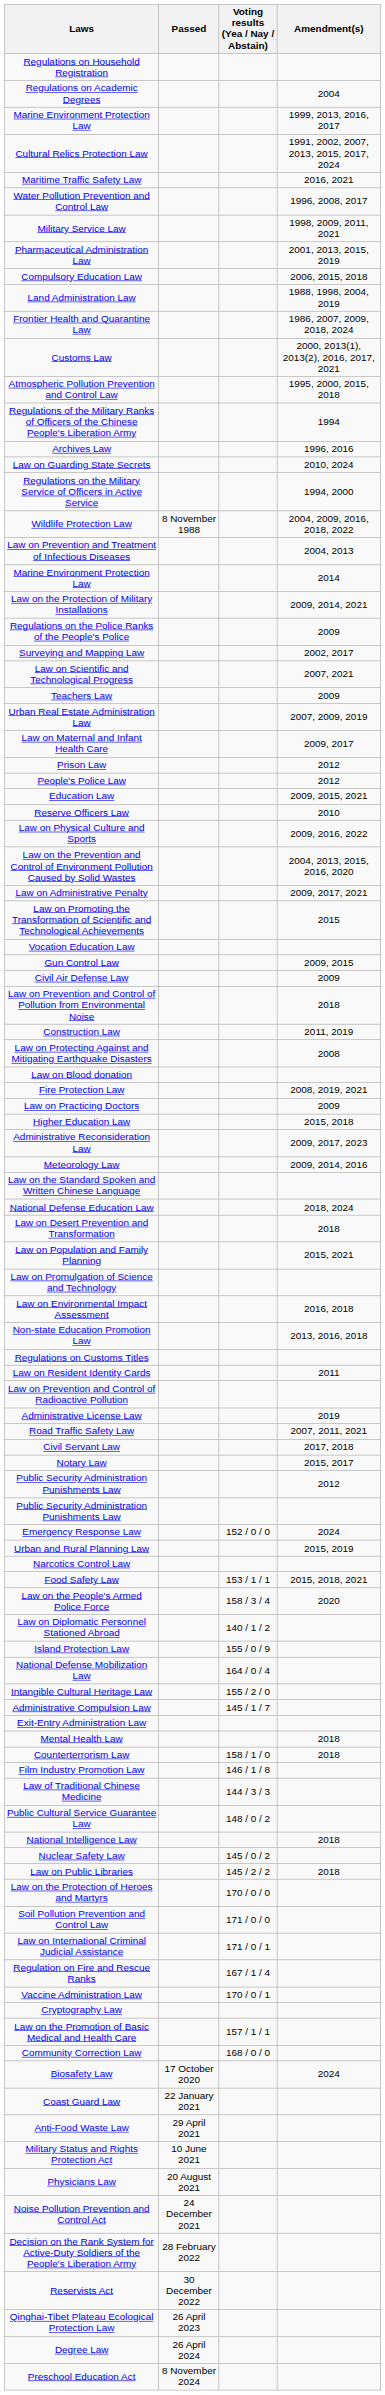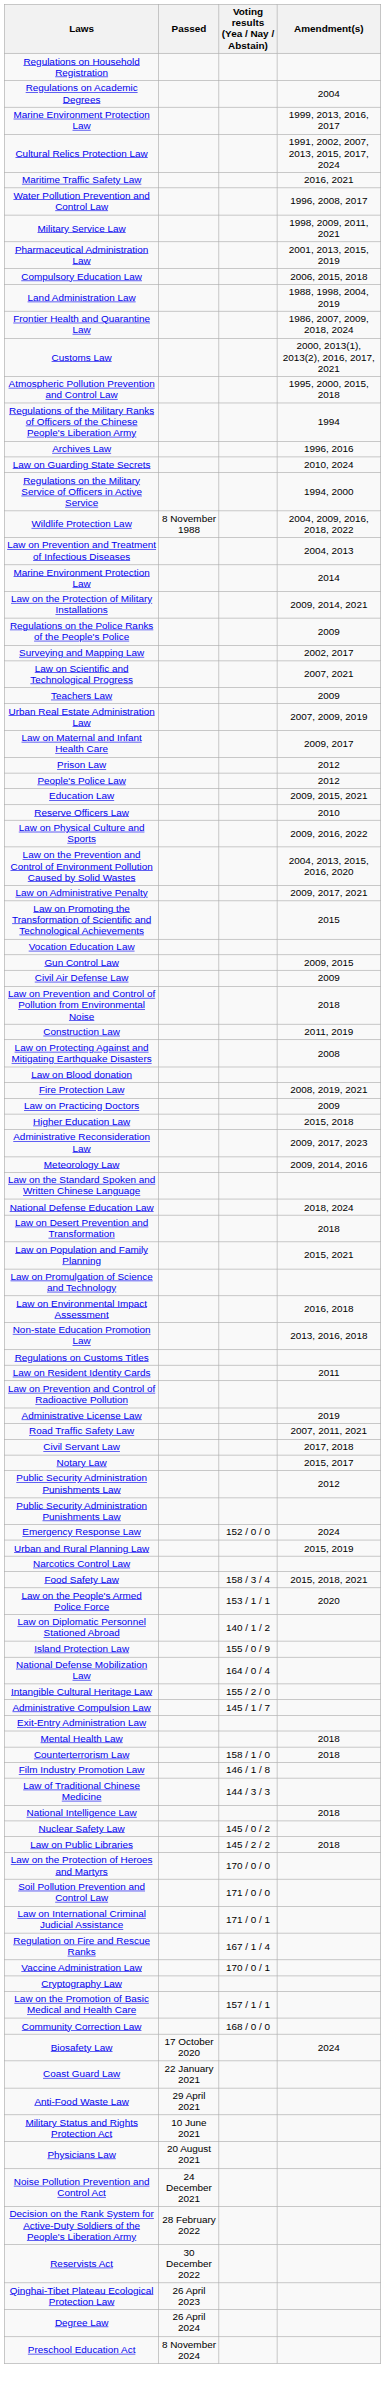 <table class="wikitable" style="text-align:center">
 <tr>
 <th>Laws</th>
 <th>Passed</th>
 <th>Voting results<br>(Yea / Nay / Abstain)</th>
 <th>Amendment(s)</th>
 </tr>
 <tr>
 <td><a href='#'>Regulations on Household Registration</a></td>
 <td></td>
 <td align="center"></td>
 <td></td>
 </tr>
 <tr>
 <td><a href='#'>Regulations on Academic Degrees</a></td>
 <td></td>
 <td align="center"></td>
 <td>2004</td>
 </tr>
 <tr>
 <td><a href='#'>Marine Environment Protection Law</a></td>
 <td></td>
 <td align="center"></td>
 <td>1999, 2013, 2016, 2017</td>
 </tr>
 <tr>
 <td><a href='#'>Cultural Relics Protection Law</a></td>
 <td></td>
 <td align="center"></td>
 <td>1991, 2002, 2007, 2013, 2015, 2017, 2024</td>
 </tr>
 <tr>
 <td><a href='#'>Maritime Traffic Safety Law</a></td>
 <td></td>
 <td align="center"></td>
 <td>2016, 2021</td>
 </tr>
 <tr>
 <td><a href='#'>Water Pollution Prevention and Control Law</a></td>
 <td></td>
 <td align="center"></td>
 <td>1996, 2008, 2017</td>
 </tr>
 <tr>
 <td><a href='#'>Military Service Law</a></td>
 <td></td>
 <td align="center"></td>
 <td>1998, 2009, 2011, 2021</td>
 </tr>
 <tr>
 <td><a href='#'>Pharmaceutical Administration Law</a></td>
 <td></td>
 <td align="center"></td>
 <td>2001, 2013, 2015, 2019</td>
 </tr>
 <tr>
 <td><a href='#'>Compulsory Education Law</a></td>
 <td></td>
 <td align="center"></td>
 <td>2006, 2015, 2018</td>
 </tr>
 <tr>
 <td><a href='#'>Land Administration Law</a></td>
 <td></td>
 <td align="center"></td>
 <td>1988, 1998, 2004, 2019</td>
 </tr>
 <tr>
 <td><a href='#'>Frontier Health and Quarantine Law</a></td>
 <td></td>
 <td align="center"></td>
 <td>1986, 2007, 2009, 2018, 2024</td>
 </tr>
 <tr>
 <td><a href='#'>Customs Law</a></td>
 <td></td>
 <td align="center"></td>
 <td>2000, 2013(1), 2013(2), 2016, 2017, 2021</td>
 </tr>
 <tr>
 <td><a href='#'>Atmospheric Pollution Prevention and Control Law</a></td>
 <td></td>
 <td align="center"></td>
 <td>1995, 2000, 2015, 2018</td>
 </tr>
 <tr>
 <td><a href='#'>Regulations of the Military Ranks of Officers of the Chinese People's Liberation Army</a></td>
 <td></td>
 <td align="center"></td>
 <td>1994</td>
 </tr>
 <tr>
 <td><a href='#'>Archives Law</a></td>
 <td></td>
 <td align="center"></td>
 <td>1996, 2016</td>
 </tr>
 <tr>
 <td><a href='#'>Law on Guarding State Secrets</a></td>
 <td></td>
 <td align="center"></td>
 <td>2010, 2024</td>
 </tr>
 <tr>
 <td><a href='#'>Regulations on the Military Service of Officers in Active Service</a></td>
 <td></td>
 <td align="center"></td>
 <td>1994, 2000</td>
 </tr>
 <tr>
 <td><a href='#'>Wildlife Protection Law</a></td>
 <td>8 November 1988</td>
 <td></td>
 <td>2004, 2009, 2016, 2018, 2022</td>
 </tr>
 <tr>
 <td><a href='#'>Law on Prevention and Treatment of Infectious Diseases</a></td>
 <td></td>
 <td align="center"></td>
 <td>2004, 2013</td>
 </tr>
 <tr>
 <td><a href='#'>Marine Environment Protection Law</a></td>
 <td></td>
 <td align="center"></td>
 <td>2014</td>
 </tr>
 <tr>
 <td><a href='#'>Law on the Protection of Military Installations</a></td>
 <td></td>
 <td align="center"></td>
 <td>2009, 2014, 2021</td>
 </tr>
 <tr>
 <td><a href='#'>Regulations on the Police Ranks of the People's Police</a></td>
 <td></td>
 <td align="center"></td>
 <td>2009</td>
 </tr>
 <tr>
 <td><a href='#'>Surveying and Mapping Law</a></td>
 <td></td>
 <td align="center"></td>
 <td>2002, 2017</td>
 </tr>
 <tr>
 <td><a href='#'>Law on Scientific and Technological Progress</a></td>
 <td></td>
 <td align="center"></td>
 <td>2007, 2021</td>
 </tr>
 <tr>
 <td><a href='#'>Teachers Law</a></td>
 <td></td>
 <td align="center"></td>
 <td>2009</td>
 </tr>
 <tr>
 <td><a href='#'>Urban Real Estate Administration Law</a></td>
 <td></td>
 <td align="center"></td>
 <td>2007, 2009, 2019</td>
 </tr>
 <tr>
 <td><a href='#'>Law on Maternal and Infant Health Care</a></td>
 <td></td>
 <td align="center"></td>
 <td>2009, 2017</td>
 </tr>
 <tr>
 <td><a href='#'>Prison Law</a></td>
 <td></td>
 <td align="center"></td>
 <td>2012</td>
 </tr>
 <tr>
 <td><a href='#'>People's Police Law</a></td>
 <td></td>
 <td align="center"></td>
 <td>2012</td>
 </tr>
 <tr>
 <td><a href='#'>Education Law</a></td>
 <td></td>
 <td align="center"></td>
 <td>2009, 2015, 2021</td>
 </tr>
 <tr>
 <td><a href='#'>Reserve Officers Law</a></td>
 <td></td>
 <td align="center"></td>
 <td>2010</td>
 </tr>
 <tr>
 <td><a href='#'>Law on Physical Culture and Sports</a></td>
 <td></td>
 <td align="center"></td>
 <td>2009, 2016, 2022</td>
 </tr>
 <tr>
 <td><a href='#'>Law on the Prevention and Control of Environment Pollution Caused by Solid Wastes</a></td>
 <td></td>
 <td align="center"></td>
 <td>2004, 2013, 2015, 2016, 2020</td>
 </tr>
 <tr>
 <td><a href='#'>Law on Administrative Penalty</a></td>
 <td></td>
 <td></td>
 <td>2009, 2017, 2021</td>
 </tr>
 <tr>
 <td><a href='#'>Law on Promoting the Transformation of Scientific and Technological Achievements</a></td>
 <td></td>
 <td align="center"></td>
 <td>2015</td>
 </tr>
 <tr>
 <td><a href='#'>Vocation Education Law</a></td>
 <td></td>
 <td align="center"></td>
 <td></td>
 </tr>
 <tr>
 <td><a href='#'>Gun Control Law</a></td>
 <td></td>
 <td align="center"></td>
 <td>2009, 2015</td>
 </tr>
 <tr>
 <td><a href='#'>Civil Air Defense Law</a></td>
 <td></td>
 <td align="center"></td>
 <td>2009</td>
 </tr>
 <tr>
 <td><a href='#'>Law on Prevention and Control of Pollution from Environmental Noise</a></td>
 <td></td>
 <td align="center"></td>
 <td>2018</td>
 </tr>
 <tr>
 <td><a href='#'>Construction Law</a></td>
 <td></td>
 <td align="center"></td>
 <td>2011, 2019</td>
 </tr>
 <tr>
 <td><a href='#'>Law on Protecting Against and Mitigating Earthquake Disasters</a></td>
 <td></td>
 <td align="center"></td>
 <td>2008</td>
 </tr>
 <tr>
 <td><a href='#'>Law on Blood donation</a></td>
 <td></td>
 <td align="center"></td>
 <td></td>
 </tr>
 <tr>
 <td><a href='#'>Fire Protection Law</a></td>
 <td></td>
 <td align="center"></td>
 <td>2008, 2019, 2021</td>
 </tr>
 <tr>
 <td><a href='#'>Law on Practicing Doctors</a></td>
 <td></td>
 <td align="center"></td>
 <td>2009</td>
 </tr>
 <tr>
 <td><a href='#'>Higher Education Law</a></td>
 <td></td>
 <td align="center"></td>
 <td>2015, 2018</td>
 </tr>
 <tr>
 <td><a href='#'>Administrative Reconsideration Law</a></td>
 <td></td>
 <td></td>
 <td>2009, 2017, 2023</td>
 </tr>
 <tr>
 <td><a href='#'>Meteorology Law</a></td>
 <td></td>
 <td align="center"></td>
 <td>2009, 2014, 2016</td>
 </tr>
 <tr>
 <td><a href='#'>Law on the Standard Spoken and Written Chinese Language</a></td>
 <td></td>
 <td align="center"></td>
 <td></td>
 </tr>
 <tr>
 <td><a href='#'>National Defense Education Law</a></td>
 <td></td>
 <td align="center"></td>
 <td>2018, 2024</td>
 </tr>
 <tr>
 <td><a href='#'>Law on Desert Prevention and Transformation</a></td>
 <td></td>
 <td align="center"></td>
 <td>2018</td>
 </tr>
 <tr>
 <td><a href='#'>Law on Population and Family Planning</a></td>
 <td></td>
 <td align="center"></td>
 <td>2015, 2021</td>
 </tr>
 <tr>
 <td><a href='#'>Law on Promulgation of Science and Technology</a></td>
 <td></td>
 <td align="center"></td>
 <td></td>
 </tr>
 <tr>
 <td><a href='#'>Law on Environmental Impact Assessment</a></td>
 <td></td>
 <td align="center"></td>
 <td>2016, 2018</td>
 </tr>
 <tr>
 <td><a href='#'>Non-state Education Promotion Law</a></td>
 <td></td>
 <td align="center"></td>
 <td>2013, 2016, 2018</td>
 </tr>
 <tr>
 <td><a href='#'>Regulations on Customs Titles</a></td>
 <td></td>
 <td align="center"></td>
 <td></td>
 </tr>
 <tr>
 <td><a href='#'>Law on Resident Identity Cards</a></td>
 <td></td>
 <td align="center"></td>
 <td>2011</td>
 </tr>
 <tr>
 <td><a href='#'>Law on Prevention and Control of Radioactive Pollution</a></td>
 <td></td>
 <td align="center"></td>
 <td></td>
 </tr>
 <tr>
 <td><a href='#'>Administrative License Law</a></td>
 <td></td>
 <td></td>
 <td>2019</td>
 </tr>
 <tr>
 <td><a href='#'>Road Traffic Safety Law</a></td>
 <td></td>
 <td align="center"></td>
 <td>2007, 2011, 2021</td>
 </tr>
 <tr>
 <td><a href='#'>Civil Servant Law</a></td>
 <td></td>
 <td></td>
 <td>2017, 2018</td>
 </tr>
 <tr>
 <td><a href='#'>Notary Law</a></td>
 <td></td>
 <td></td>
 <td>2015, 2017</td>
 </tr>
 <tr>
 <td><a href='#'>Public Security Administration Punishments Law</a></td>
 <td></td>
 <td align="center"></td>
 <td>2012</td>
 </tr>
 <tr>
 <td><a href='#'>Public Security Administration Punishments Law</a></td>
 <td></td>
 <td align="center"></td>
 <td></td>
 </tr>
 <tr>
 <td><a href='#'>Emergency Response Law</a></td>
 <td></td>
 <td align="center">152 / 0 / 0</td>
 <td>2024</td>
 </tr>
 <tr>
 <td><a href='#'>Urban and Rural Planning Law</a></td>
 <td></td>
 <td align="center"></td>
 <td>2015, 2019</td>
 </tr>
 <tr>
 <td><a href='#'>Narcotics Control Law</a></td>
 <td></td>
 <td align="center"></td>
 <td></td>
 </tr>
 <tr>
 <td><a href='#'>Food Safety Law</a></td>
 <td></td>
-<td align="center">153 / 1 / 1</td>
+<td align="center">158 / 3 / 4</td>
 <td>2015, 2018, 2021</td>
 </tr>
 <tr>
 <td><a href='#'>Law on the People's Armed Police Force</a></td>
 <td></td>
-<td align="center">158 / 3 / 4</td>
+<td align="center">153 / 1 / 1</td>
 <td>2020</td>
 </tr>
 <tr>
 <td><a href='#'>Law on Diplomatic Personnel Stationed Abroad</a></td>
 <td></td>
 <td align="center">140 / 1 / 2</td>
 <td></td>
 </tr>
 <tr>
 <td><a href='#'>Island Protection Law</a></td>
 <td></td>
 <td align="center">155 / 0 / 9</td>
 <td></td>
 </tr>
 <tr>
 <td><a href='#'>National Defense Mobilization Law</a></td>
 <td></td>
 <td align="center">164 / 0 / 4</td>
 <td></td>
 </tr>
 <tr>
 <td><a href='#'>Intangible Cultural Heritage Law</a></td>
 <td></td>
 <td align="center">155 / 2 / 0</td>
 <td></td>
 </tr>
 <tr>
 <td><a href='#'>Administrative Compulsion Law</a></td>
 <td></td>
 <td>145 / 1 / 7</td>
 <td></td>
 </tr>
 <tr>
 <td><a href='#'>Exit-Entry Administration Law</a></td>
 <td></td>
 <td align="center"></td>
 <td></td>
 </tr>
 <tr>
 <td><a href='#'>Mental Health Law</a></td>
 <td></td>
 <td align="center"></td>
 <td>2018</td>
 </tr>
 <tr>
 <td><a href='#'>Counterterrorism Law</a></td>
 <td></td>
 <td align="center">158 / 1 / 0</td>
 <td>2018</td>
 </tr>
 <tr>
 <td><a href='#'>Film Industry Promotion Law</a></td>
 <td></td>
 <td align="center">146 / 1 / 8</td>
 <td></td>
 </tr>
 <tr>
 <td><a href='#'>Law of Traditional Chinese Medicine</a></td>
 <td></td>
 <td align="center">144 / 3 / 3</td>
-<td></td>
-</tr>
-<tr>
-<td><a href='#'>Public Cultural Service Guarantee Law</a></td>
-<td></td>
-<td align="center">148 / 0 / 2</td>
 <td></td>
 </tr>
 <tr>
 <td><a href='#'>National Intelligence Law</a></td>
 <td></td>
 <td align="center"></td>
 <td>2018</td>
 </tr>
 <tr>
 <td><a href='#'>Nuclear Safety Law</a></td>
 <td></td>
 <td align="center">145 / 0 / 2</td>
 <td></td>
 </tr>
 <tr>
 <td><a href='#'>Law on Public Libraries</a></td>
 <td></td>
 <td align="center">145 / 2 / 2</td>
 <td>2018</td>
 </tr>
 <tr>
 <td><a href='#'>Law on the Protection of Heroes and Martyrs</a></td>
 <td></td>
 <td align="center">170 / 0 / 0</td>
 <td></td>
 </tr>
 <tr>
 <td><a href='#'>Soil Pollution Prevention and Control Law</a></td>
 <td></td>
 <td align="center">171 / 0 / 0</td>
 <td></td>
 </tr>
 <tr>
 <td><a href='#'>Law on International Criminal Judicial Assistance</a></td>
 <td></td>
 <td align="center">171 / 0 / 1</td>
 <td></td>
 </tr>
 <tr>
 <td><a href='#'>Regulation on Fire and Rescue Ranks</a></td>
 <td></td>
 <td align="center">167 / 1 / 4</td>
 <td></td>
 </tr>
 <tr>
 <td><a href='#'>Vaccine Administration Law</a></td>
 <td></td>
 <td align="center">170 / 0 / 1</td>
 <td></td>
 </tr>
 <tr>
 <td><a href='#'>Cryptography Law</a></td>
 <td></td>
 <td align="center"></td>
 <td></td>
 </tr>
 <tr>
 <td><a href='#'>Law on the Promotion of Basic Medical and Health Care</a></td>
 <td></td>
 <td align="center">157 / 1 / 1</td>
 <td></td>
 </tr>
 <tr>
 <td><a href='#'>Community Correction Law</a></td>
 <td></td>
 <td align="center">168 / 0 / 0</td>
 <td></td>
 </tr>
 <tr>
 <td><a href='#'>Biosafety Law</a></td>
 <td>17 October 2020</td>
 <td></td>
 <td>2024</td>
 </tr>
 <tr>
 <td><a href='#'>Coast Guard Law</a></td>
 <td>22 January 2021</td>
 <td></td>
 <td></td>
 </tr>
 <tr>
 <td><a href='#'>Anti-Food Waste Law</a></td>
 <td>29 April 2021</td>
 <td></td>
 <td></td>
 </tr>
 <tr>
 <td><a href='#'>Military Status and Rights Protection Act</a></td>
 <td>10 June 2021</td>
 <td></td>
 <td></td>
 </tr>
 <tr>
 <td><a href='#'>Physicians Law</a></td>
 <td>20 August 2021</td>
 <td></td>
 <td></td>
 </tr>
 <tr>
 <td><a href='#'>Noise Pollution Prevention and Control Act</a></td>
 <td>24 December 2021</td>
 <td></td>
 <td></td>
 </tr>
 <tr>
 <td><a href='#'>Decision on the Rank System for Active-Duty Soldiers of the People's Liberation Army</a></td>
 <td>28 February 2022</td>
 <td></td>
 <td></td>
 </tr>
 <tr>
 <td><a href='#'>Reservists Act</a></td>
 <td>30 December 2022</td>
 <td></td>
 <td></td>
 </tr>
 <tr>
 <td><a href='#'>Qinghai-Tibet Plateau Ecological Protection Law</a></td>
 <td>26 April 2023</td>
 <td></td>
 <td></td>
 </tr>
 <tr>
 <td><a href='#'>Degree Law</a></td>
 <td>26 April 2024</td>
 <td></td>
 <td></td>
 </tr>
 <tr>
 <td><a href='#'>Preschool Education Act</a></td>
 <td>8 November 2024</td>
 <td></td>
 <td></td>
 </tr>
 </table>
